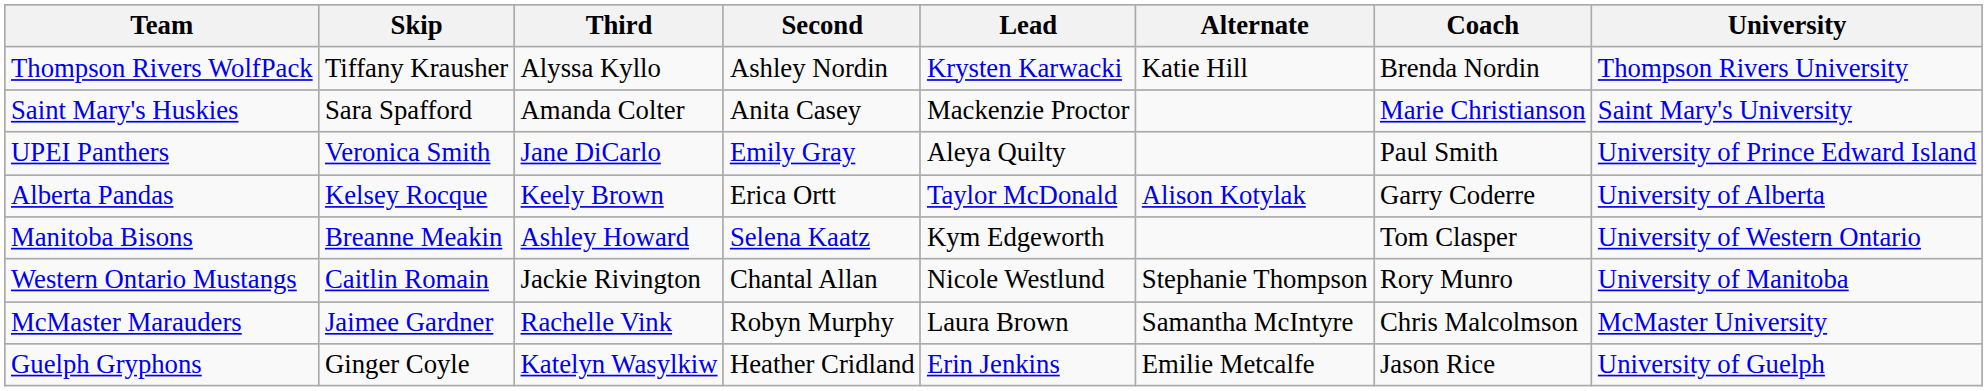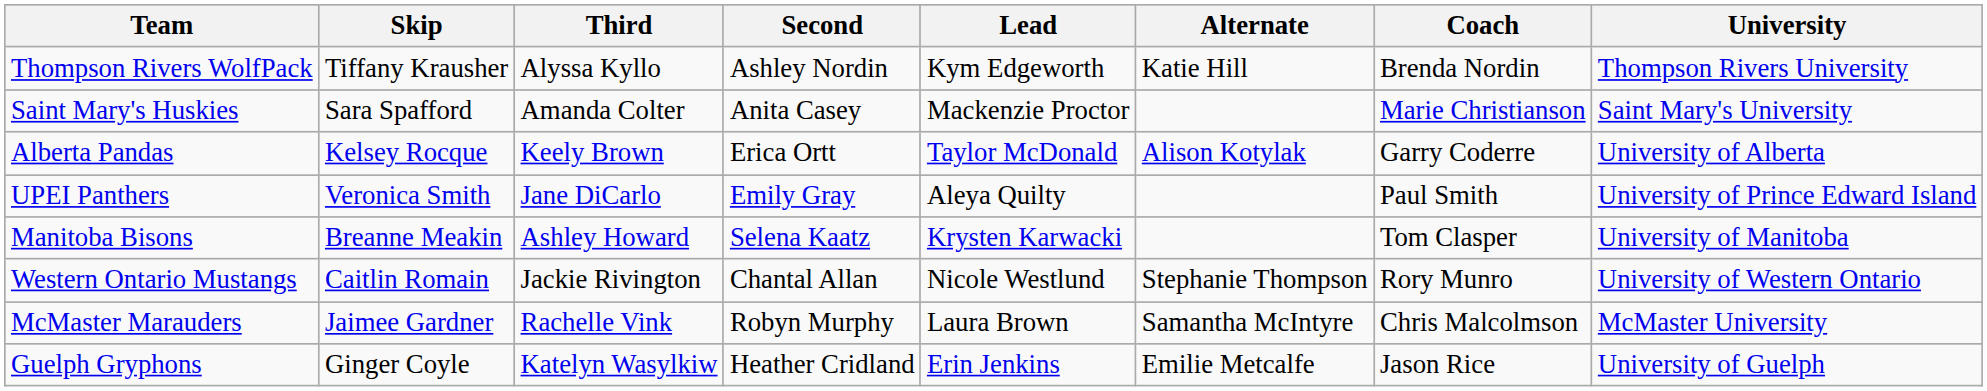 <table class=wikitable>
 <tr>
 <th>Team</th>
 <th>Skip</th>
 <th>Third</th>
 <th>Second</th>
 <th>Lead</th>
 <th>Alternate</th>
 <th>Coach</th>
 <th>University</th>
 </tr>
 <tr>
 <td><a href='#'>Thompson Rivers WolfPack</a></td>
 <td>Tiffany Krausher</td>
 <td>Alyssa Kyllo</td>
 <td>Ashley Nordin</td>
-<td><a href='#'>Krysten Karwacki</a></td>
+<td>Kym Edgeworth</td>
 <td>Katie Hill</td>
 <td>Brenda Nordin</td>
 <td> <a href='#'>Thompson Rivers University</a></td>
 </tr>
 <tr>
 <td><a href='#'>Saint Mary's Huskies</a></td>
 <td>Sara Spafford</td>
 <td>Amanda Colter</td>
 <td>Anita Casey</td>
 <td>Mackenzie Proctor</td>
 <td></td>
 <td><a href='#'>Marie Christianson</a></td>
 <td> <a href='#'>Saint Mary's University</a></td>
 </tr>
 <tr>
+<td><a href='#'>Alberta Pandas</a></td>
+<td><a href='#'>Kelsey Rocque</a></td>
+<td><a href='#'>Keely Brown</a></td>
+<td>Erica Ortt</td>
+<td><a href='#'>Taylor McDonald</a></td>
+<td><a href='#'>Alison Kotylak</a></td>
+<td>Garry Coderre</td>
+<td> <a href='#'>University of Alberta</a></td>
+</tr>
+<tr>
 <td><a href='#'>UPEI Panthers</a></td>
 <td><a href='#'>Veronica Smith</a></td>
 <td><a href='#'>Jane DiCarlo</a></td>
 <td><a href='#'>Emily Gray</a></td>
 <td>Aleya Quilty</td>
 <td></td>
 <td>Paul Smith</td>
 <td> <a href='#'>University of Prince Edward Island</a></td>
 </tr>
 <tr>
-<td><a href='#'>Alberta Pandas</a></td>
-<td><a href='#'>Kelsey Rocque</a></td>
-<td><a href='#'>Keely Brown</a></td>
-<td>Erica Ortt</td>
-<td><a href='#'>Taylor McDonald</a></td>
-<td><a href='#'>Alison Kotylak</a></td>
-<td>Garry Coderre</td>
-<td> <a href='#'>University of Alberta</a></td>
-</tr>
-<tr>
 <td><a href='#'>Manitoba Bisons</a></td>
 <td><a href='#'>Breanne Meakin</a></td>
 <td><a href='#'>Ashley Howard</a></td>
 <td><a href='#'>Selena Kaatz</a></td>
-<td>Kym Edgeworth</td>
+<td><a href='#'>Krysten Karwacki</a></td>
 <td></td>
 <td>Tom Clasper</td>
-<td> <a href='#'>University of Western Ontario</a></td>
+<td> <a href='#'>University of Manitoba</a></td>
 </tr>
 <tr>
 <td><a href='#'>Western Ontario Mustangs</a></td>
 <td><a href='#'>Caitlin Romain</a></td>
 <td>Jackie Rivington</td>
 <td>Chantal Allan</td>
 <td>Nicole Westlund</td>
 <td>Stephanie Thompson</td>
 <td>Rory Munro</td>
-<td> <a href='#'>University of Manitoba</a></td>
+<td> <a href='#'>University of Western Ontario</a></td>
 </tr>
 <tr>
 <td><a href='#'>McMaster Marauders</a></td>
 <td><a href='#'>Jaimee Gardner</a></td>
 <td><a href='#'>Rachelle Vink</a></td>
 <td>Robyn Murphy</td>
 <td>Laura Brown</td>
 <td>Samantha McIntyre</td>
 <td>Chris Malcolmson</td>
 <td> <a href='#'>McMaster University</a></td>
 </tr>
 <tr>
 <td><a href='#'>Guelph Gryphons</a></td>
 <td>Ginger Coyle</td>
 <td><a href='#'>Katelyn Wasylkiw</a></td>
 <td>Heather Cridland</td>
 <td><a href='#'>Erin Jenkins</a></td>
 <td>Emilie Metcalfe</td>
 <td>Jason Rice</td>
 <td> <a href='#'>University of Guelph</a></td>
 </tr>
 </table>
